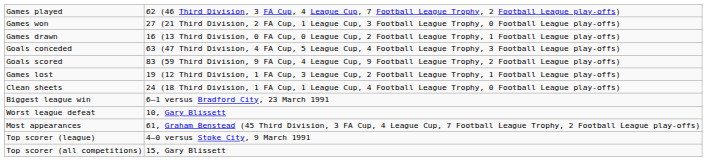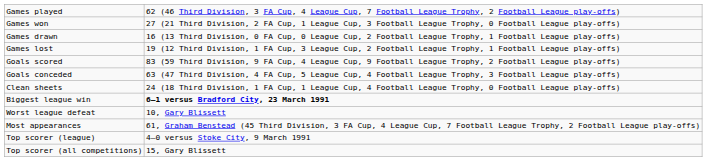 <table class="wikitable">
 <tr>
 <td>Games played</td>
 <td>62 (46 <a href='#'>Third Division</a>, 3 <a href='#'>FA Cup</a>, 4 <a href='#'>League Cup</a>, 7 <a href='#'>Football League Trophy</a>, 2 <a href='#'>Football League play-offs</a>)</td>
 </tr>
 <tr>
 <td>Games won</td>
 <td>27 (21 Third Division, 2 FA Cup, 1 League Cup, 3 Football League Trophy, 0 Football League play-offs)</td>
 </tr>
 <tr>
 <td>Games drawn</td>
 <td>16 (13 Third Division, 0 FA Cup, 0 League Cup, 2 Football League Trophy, 1 Football League play-offs)</td>
 </tr>
 <tr>
-<td>Goals conceded</td>
-<td>63 (47 Third Division, 4 FA Cup, 5 League Cup, 4 Football League Trophy, 3 Football League play-offs)</td>
+<td>Games lost</td>
+<td>19 (12 Third Division, 1 FA Cup, 3 League Cup, 2 Football League Trophy, 1 Football League play-offs)</td>
 </tr>
 <tr>
 <td>Goals scored</td>
 <td>83 (59 Third Division, 9 FA Cup, 4 League Cup, 9 Football League Trophy, 2 Football League play-offs)</td>
 </tr>
 <tr>
-<td>Games lost</td>
-<td>19 (12 Third Division, 1 FA Cup, 3 League Cup, 2 Football League Trophy, 1 Football League play-offs)</td>
+<td>Goals conceded</td>
+<td>63 (47 Third Division, 4 FA Cup, 5 League Cup, 4 Football League Trophy, 3 Football League play-offs)</td>
 </tr>
 <tr>
 <td>Clean sheets</td>
 <td>24 (18 Third Division, 1 FA Cup, 1 League Cup, 4 Football League Trophy, 0 Football League play-offs)</td>
 </tr>
 <tr>
 <td>Biggest league win</td>
-<td>6–1 versus <a href='#'>Bradford City</a>, 23 March 1991</td>
+<td><strong>6–1 versus <a href='#'>Bradford City</a>, 23 March 1991</strong></td>
 </tr>
 <tr>
 <td>Worst league defeat</td>
 <td>10, <a href='#'>Gary Blissett</a></td>
 </tr>
 <tr>
 <td>Most appearances</td>
 <td>61, <a href='#'>Graham Benstead</a> (45 Third Division, 3 FA Cup, 4 League Cup, 7 Football League Trophy, 2 Football League play-offs)</td>
 </tr>
 <tr>
 <td>Top scorer (league)</td>
 <td>4–0 versus <a href='#'>Stoke City</a>, 9 March 1991</td>
 </tr>
 <tr>
 <td>Top scorer (all competitions)</td>
 <td>15, Gary Blissett</td>
 </tr>
 </table>
